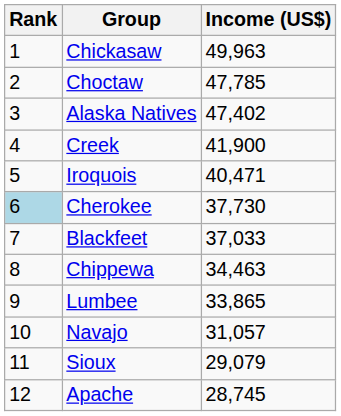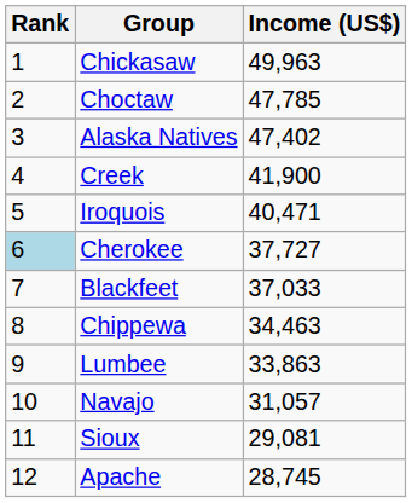 <table class="wikitable sortable">
 <tr>
 <th>Rank</th>
 <th>Group</th>
 <th>Income (US$)</th>
 </tr>
 <tr>
 <td>1</td>
 <td><a href='#'>Chickasaw</a></td>
 <td>49,963</td>
 </tr>
 <tr>
 <td>2</td>
 <td><a href='#'>Choctaw</a></td>
 <td>47,785</td>
 </tr>
 <tr>
 <td>3</td>
 <td><a href='#'>Alaska Natives</a></td>
 <td>47,402</td>
 </tr>
 <tr>
 <td>4</td>
 <td><a href='#'>Creek</a></td>
 <td>41,900</td>
 </tr>
 <tr>
 <td>5</td>
 <td><a href='#'>Iroquois</a></td>
 <td>40,471</td>
 </tr>
 <tr>
 <td style="background: lightblue;">6</td>
 <td><a href='#'>Cherokee</a></td>
-<td>37,730</td>
+<td>37,727</td>
 </tr>
 <tr>
 <td>7</td>
 <td><a href='#'>Blackfeet</a></td>
 <td>37,033</td>
 </tr>
 <tr>
 <td>8</td>
 <td><a href='#'>Chippewa</a></td>
 <td>34,463</td>
 </tr>
 <tr>
 <td>9</td>
 <td><a href='#'>Lumbee</a></td>
-<td>33,865</td>
+<td>33,863</td>
 </tr>
 <tr>
 <td>10</td>
 <td><a href='#'>Navajo</a></td>
 <td>31,057</td>
 </tr>
 <tr>
 <td>11</td>
 <td><a href='#'>Sioux</a></td>
-<td>29,079</td>
+<td>29,081</td>
 </tr>
 <tr>
 <td>12</td>
 <td><a href='#'>Apache</a></td>
 <td>28,745</td>
 </tr>
 </table>
